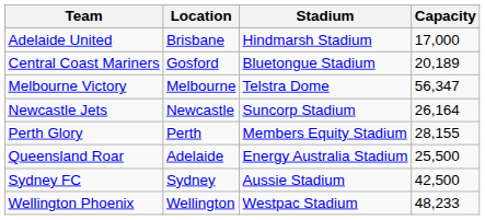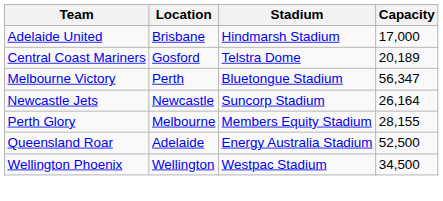 <table class="wikitable">
 <tr>
 <th>Team</th>
 <th>Location</th>
 <th>Stadium</th>
 <th>Capacity</th>
 </tr>
 <tr>
 <td><a href='#'>Adelaide United</a></td>
 <td><a href='#'>Brisbane</a></td>
 <td><a href='#'>Hindmarsh Stadium</a></td>
 <td>17,000</td>
 </tr>
 <tr>
 <td><a href='#'>Central Coast Mariners</a></td>
 <td><a href='#'>Gosford</a></td>
-<td><a href='#'>Bluetongue Stadium</a></td>
+<td><a href='#'>Telstra Dome</a></td>
 <td>20,189</td>
 </tr>
 <tr>
 <td><a href='#'>Melbourne Victory</a></td>
-<td><a href='#'>Melbourne</a></td>
-<td><a href='#'>Telstra Dome</a></td>
+<td><a href='#'>Perth</a></td>
+<td><a href='#'>Bluetongue Stadium</a></td>
 <td>56,347</td>
 </tr>
 <tr>
 <td><a href='#'>Newcastle Jets</a></td>
 <td><a href='#'>Newcastle</a></td>
 <td><a href='#'>Suncorp Stadium</a></td>
 <td>26,164</td>
 </tr>
 <tr>
 <td><a href='#'>Perth Glory</a></td>
-<td><a href='#'>Perth</a></td>
+<td><a href='#'>Melbourne</a></td>
 <td><a href='#'>Members Equity Stadium</a></td>
 <td>28,155</td>
 </tr>
 <tr>
 <td><a href='#'>Queensland Roar</a></td>
 <td><a href='#'>Adelaide</a></td>
 <td><a href='#'>Energy Australia Stadium</a></td>
-<td>25,500</td>
-</tr>
-<tr>
-<td><a href='#'>Sydney FC</a></td>
-<td><a href='#'>Sydney</a></td>
-<td><a href='#'>Aussie Stadium</a></td>
-<td>42,500</td>
+<td>52,500</td>
 </tr>
 <tr>
 <td><a href='#'>Wellington Phoenix</a></td>
 <td><a href='#'>Wellington</a></td>
 <td><a href='#'>Westpac Stadium</a></td>
-<td>48,233</td>
+<td>34,500</td>
 </tr>
 </table>
